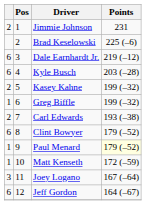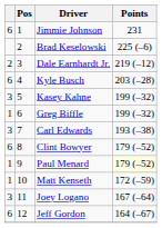 <table class="wikitable " style="font-size: 95%;">
 <tr>
 <th></th>
 <th>Pos</th>
 <th>Driver</th>
 <th>Points</th>
 </tr>
 <tr>
-<td align="left"> 2</td>
+<td align="left"> 6</td>
 <td>1</td>
 <td><a href='#'>Jimmie Johnson</a></td>
 <td style="text-align:center;">231</td>
 </tr>
 <tr>
 <td align="left"></td>
 <td>2</td>
 <td><a href='#'>Brad Keselowski</a></td>
 <td style="text-align:center;">225 (–6)</td>
 </tr>
 <tr>
-<td align="left"> 6</td>
+<td align="left"> 2</td>
 <td>3</td>
 <td><a href='#'>Dale Earnhardt Jr.</a></td>
 <td style="text-align:center;">219 (–12)</td>
 </tr>
 <tr>
 <td align="left"> 6</td>
 <td>4</td>
 <td><a href='#'>Kyle Busch</a></td>
 <td style="text-align:center;">203 (–28)</td>
 </tr>
 <tr>
-<td align="left"> 2</td>
+<td align="left"> 3</td>
 <td>5</td>
 <td><a href='#'>Kasey Kahne</a></td>
 <td style="text-align:center;">199 (–32)</td>
 </tr>
 <tr>
 <td align="left"> 1</td>
 <td>6</td>
 <td><a href='#'>Greg Biffle</a></td>
 <td style="text-align:center;">199 (–32)</td>
 </tr>
 <tr>
-<td align="left"> 2</td>
+<td align="left"> 3</td>
 <td>7</td>
 <td><a href='#'>Carl Edwards</a></td>
 <td style="text-align:center;">193 (–38)</td>
 </tr>
 <tr>
 <td align="left"> 6</td>
 <td>8</td>
 <td><a href='#'>Clint Bowyer</a></td>
 <td style="text-align:center;">179 (–52)</td>
 </tr>
 <tr>
 <td align="left"> 1</td>
 <td>9</td>
 <td><a href='#'>Paul Menard</a></td>
 <td style="background: lightyellow; text-align:center;">179 (–52)</td>
 </tr>
 <tr>
 <td align="left"> 1</td>
 <td>10</td>
 <td><a href='#'>Matt Kenseth</a></td>
 <td style="text-align:center;">172 (–59)</td>
 </tr>
 <tr>
 <td align="left"> 3</td>
 <td>11</td>
 <td><a href='#'>Joey Logano</a></td>
 <td style="text-align:center;">167 (–64)</td>
 </tr>
 <tr>
 <td align="left"> 6</td>
 <td>12</td>
 <td><a href='#'>Jeff Gordon</a></td>
 <td style="text-align:center;">164 (–67)</td>
 </tr>
 <tr>
 </tr>
 </table>
